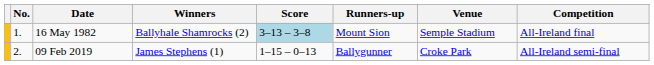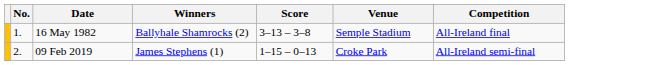 <table class="wikitable" style="font-size:90%">
 <tr>
 <th width=1></th>
 <th width=5>No.</th>
 <th width=120>Date</th>
 <th width=150>Winners</th>
 <th width=90>Score</th>
-<th width=100>Runners-up</th>
 <th width=120>Venue</th>
 <th width=160>Competition</th>
 </tr>
 <tr>
 <td style="background-color:#FFC000"></td>
 <td>1.</td>
 <td>16 May 1982</td>
 <td><a href='#'>Ballyhale Shamrocks</a> (2)</td>
-<td style="background: lightblue;">3–13 – 3–8</td>
-<td><a href='#'>Mount Sion</a></td>
+<td>3–13 – 3–8</td>
 <td><a href='#'>Semple Stadium</a></td>
 <td><a href='#'>All-Ireland final</a></td>
 </tr>
 <tr>
 <td style="background-color:#FFC000"></td>
 <td>2.</td>
 <td>09 Feb 2019</td>
 <td><a href='#'>James Stephens</a> (1)</td>
 <td>1–15 – 0–13</td>
-<td><a href='#'>Ballygunner</a></td>
 <td><a href='#'>Croke Park</a></td>
 <td><a href='#'>All-Ireland semi-final</a></td>
 </tr>
 </table>
